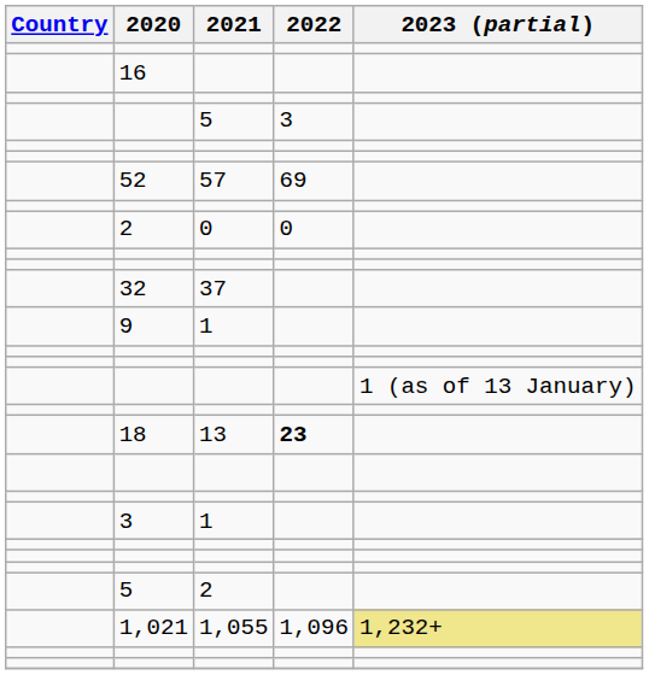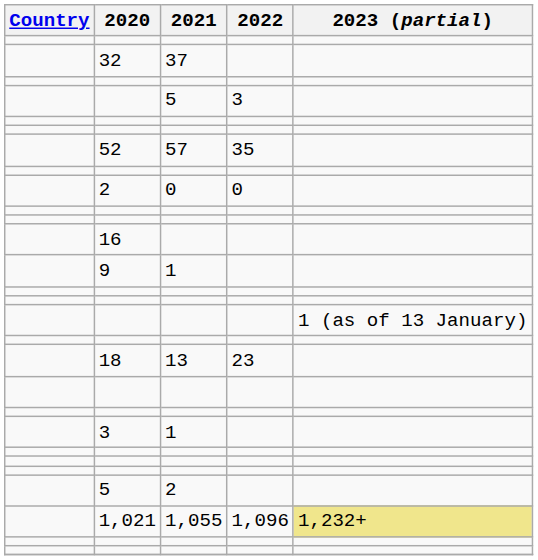 <table class="wikitable sortable sticky-table-row1 sticky-table-col1 mw-datatable" border="1">
 <tr>
 <th><a href='#'>Country</a></th>
 <th>2020</th>
 <th>2021</th>
 <th>2022</th>
 <th>2023 (<em>partial</em>)</th>
 </tr>
 <tr>
 <td></td>
 <td></td>
 <td></td>
 <td></td>
 <td></td>
 </tr>
 <tr>
 <td></td>
-<td>16</td>
-<td></td>
+<td>32</td>
+<td>37</td>
 <td></td>
 <td></td>
 </tr>
 <tr>
 <td></td>
 <td></td>
 <td></td>
 <td></td>
 <td></td>
 </tr>
 <tr>
 <td></td>
 <td></td>
 <td>5</td>
 <td>3</td>
 <td></td>
 </tr>
 <tr>
 <td></td>
 <td></td>
 <td></td>
 <td></td>
 <td></td>
 </tr>
 <tr>
 <td></td>
 <td></td>
 <td></td>
 <td></td>
 <td></td>
 </tr>
 <tr>
 <td></td>
 <td>52</td>
 <td>57</td>
-<td>69</td>
+<td>35</td>
 </tr>
 <tr>
 <td></td>
 <td></td>
 <td></td>
 <td></td>
 <td></td>
 </tr>
 <tr>
 <td></td>
 <td>2</td>
 <td>0</td>
 <td>0</td>
 <td></td>
 </tr>
 <tr>
 <td></td>
 <td></td>
 <td></td>
 <td></td>
 <td></td>
 </tr>
 <tr>
 <td></td>
 <td></td>
 <td></td>
 <td></td>
 <td></td>
 </tr>
 <tr>
 <td></td>
-<td>32</td>
-<td>37</td>
+<td>16</td>
+<td></td>
 <td></td>
 <td></td>
 </tr>
 <tr>
 <td></td>
 <td>9</td>
 <td>1</td>
 <td></td>
 <td></td>
 </tr>
 <tr>
 <td></td>
 <td></td>
 <td></td>
 <td></td>
 <td></td>
 </tr>
 <tr>
 <td></td>
 <td></td>
 <td></td>
 <td></td>
 <td></td>
 </tr>
 <tr>
 <td></td>
 <td></td>
 <td></td>
 <td></td>
 <td>1 (as of 13 January)</td>
 </tr>
 <tr>
 <td></td>
 <td></td>
 <td></td>
 <td></td>
 <td></td>
 </tr>
 <tr>
 <td></td>
 <td>18</td>
 <td>13</td>
-<td><strong>23</strong></td>
+<td>23</td>
 </tr>
 <tr>
 <td><br></td>
 <td></td>
 <td></td>
 <td></td>
 <td></td>
 </tr>
 <tr>
 <td></td>
 <td></td>
 <td></td>
 <td></td>
 <td></td>
 </tr>
 <tr>
 <td></td>
 <td>3</td>
 <td>1</td>
 <td></td>
 <td></td>
 </tr>
 <tr>
 <td></td>
 <td></td>
 <td></td>
 <td></td>
 <td></td>
 </tr>
 <tr>
 <td></td>
 <td></td>
 <td></td>
 <td></td>
 <td></td>
 </tr>
 <tr>
 <td></td>
 <td></td>
 <td></td>
 <td></td>
 <td></td>
 </tr>
 <tr>
 <td></td>
 <td>5</td>
 <td>2</td>
 <td></td>
 <td></td>
 </tr>
 <tr>
 <td></td>
 <td>1,021</td>
 <td>1,055</td>
 <td>1,096</td>
 <td style="background: khaki;">1,232+ </td>
 </tr>
 <tr>
 <td></td>
 <td></td>
 <td></td>
 <td></td>
 <td></td>
 </tr>
 <tr>
 <td></td>
 <td></td>
 <td></td>
 <td></td>
 <td></td>
 </tr>
 <tr>
 </tr>
 </table>
